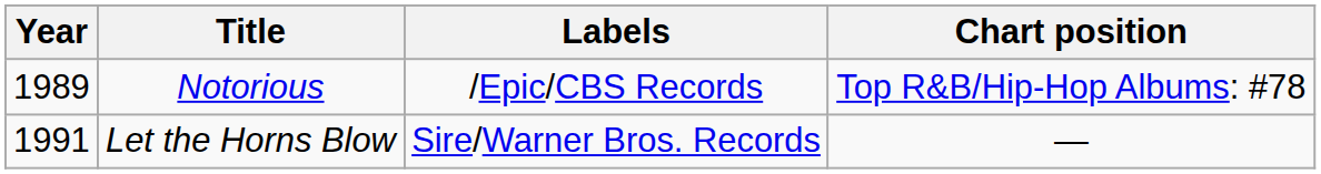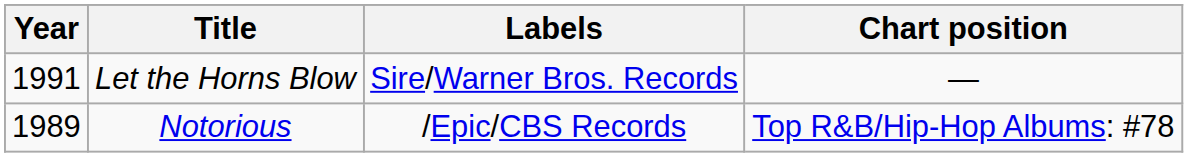 <table class="wikitable" style="text-align:center">
 <tr>
 <th>Year</th>
 <th>Title</th>
 <th>Labels</th>
 <th>Chart position</th>
 </tr>
 <tr>
+<td>1991</td>
+<td><em>Let the Horns Blow</em></td>
+<td><a href='#'>Sire</a>/<a href='#'>Warner Bros. Records</a></td>
+<td>—</td>
+</tr>
+<tr>
 <td>1989</td>
 <td><em><a href='#'>Notorious</a></em></td>
 <td>/<a href='#'>Epic</a>/<a href='#'>CBS Records</a></td>
 <td><a href='#'>Top R&B/Hip-Hop Albums</a>: #78</td>
 </tr>
-<tr>
-<td>1991</td>
-<td><em>Let the Horns Blow</em></td>
-<td><a href='#'>Sire</a>/<a href='#'>Warner Bros. Records</a></td>
-<td>—</td>
-</tr>
 </table>
